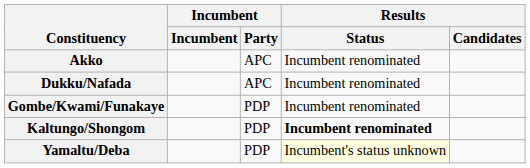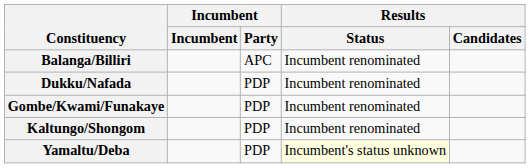 <table class="wikitable sortable">
 <tr valign=bottom>
 <th rowspan=2>Constituency</th>
 <th colspan=2>Incumbent</th>
 <th colspan=2>Results</th>
 </tr>
 <tr valign=bottom>
 <th>Incumbent</th>
 <th>Party</th>
 <th>Status</th>
 <th>Candidates</th>
 </tr>
 <tr>
-<th>Akko</th>
+<th>Balanga/Billiri</th>
 <td></td>
 <td>APC</td>
 <td>Incumbent renominated</td>
 <td nowrap></td>
 </tr>
 <tr>
 <th>Dukku/Nafada</th>
 <td></td>
-<td>APC</td>
+<td>PDP</td>
 <td>Incumbent renominated</td>
 <td nowrap></td>
 </tr>
 <tr>
 <th>Gombe/Kwami/Funakaye</th>
 <td></td>
 <td>PDP</td>
 <td>Incumbent renominated</td>
 <td nowrap></td>
 </tr>
 <tr>
 <th>Kaltungo/Shongom</th>
 <td></td>
 <td>PDP</td>
-<td><strong>Incumbent renominated</strong></td>
+<td>Incumbent renominated</td>
 <td nowrap></td>
 </tr>
 <tr>
 <th>Yamaltu/Deba</th>
 <td></td>
 <td>PDP</td>
 <td style="background: lightyellow;">Incumbent's status unknown</td>
 <td nowrap></td>
 </tr>
 </table>
